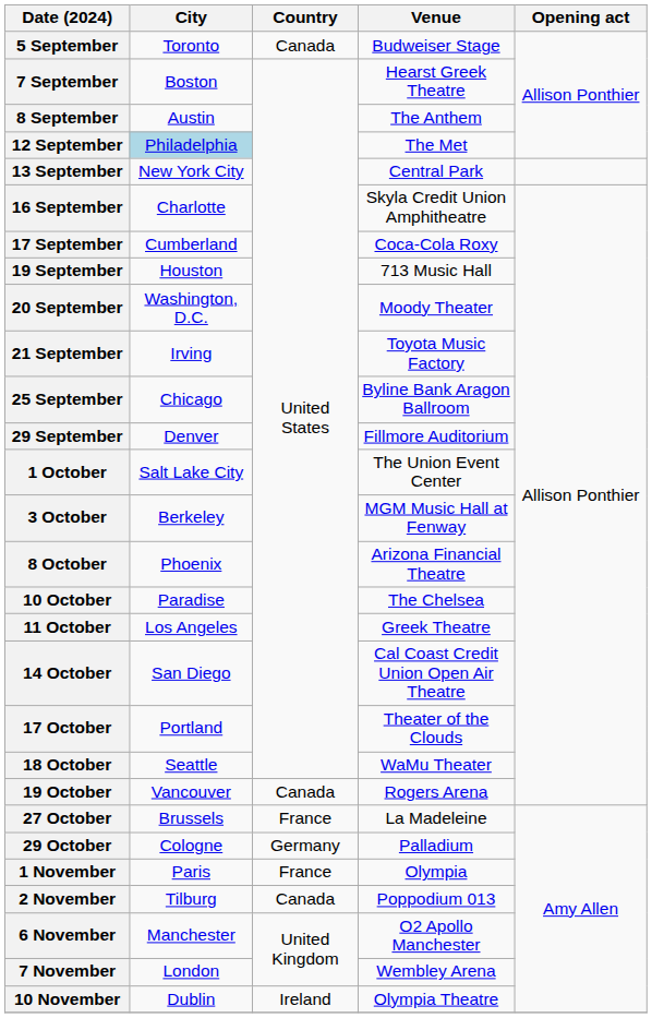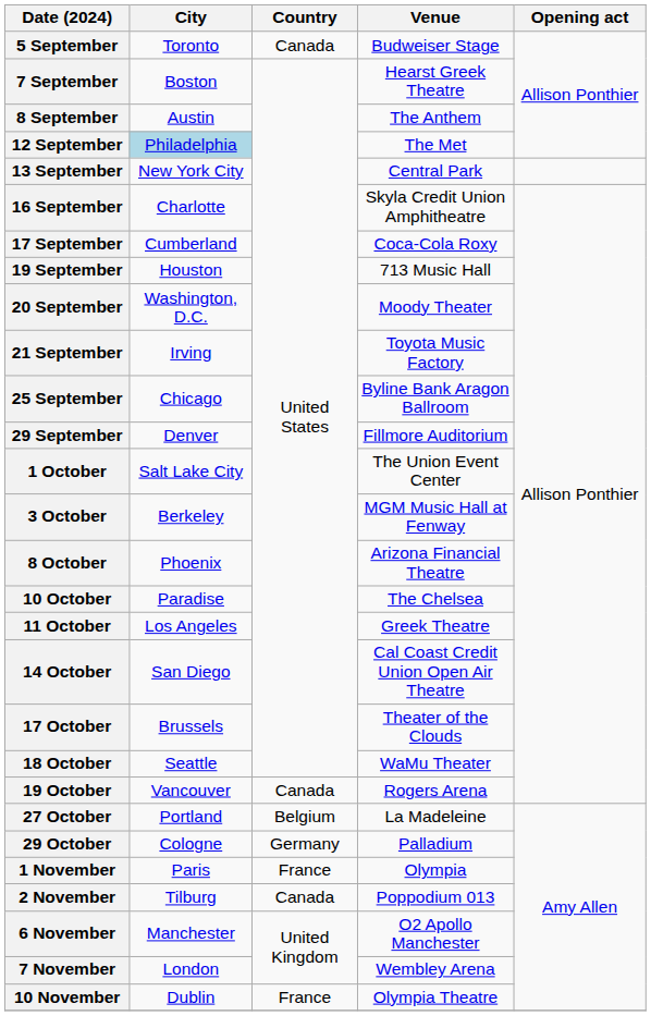 <table class="wikitable plainrowheaders" style="text-align:center;">
 <tr>
 <th scope="col" style="width:12.5em;">Date (2024)</th>
 <th scope="col" style="width:11em;">City</th>
 <th scope="col" style="width:11em;">Country</th>
 <th scope="col" style="width:18em;">Venue</th>
 <th scope="col" style="width:18em;">Opening act</th>
 </tr>
 <tr>
 <th scope="row" style="text-align:center;">5 September</th>
 <td><a href='#'>Toronto</a></td>
 <td>Canada</td>
 <td><a href='#'>Budweiser Stage</a></td>
 <td rowspan="4"><a href='#'>Allison Ponthier</a></td>
 </tr>
 <tr>
 <th scope="row" style="text-align:center;">7 September</th>
 <td><a href='#'>Boston</a></td>
 <td rowspan="19">United States</td>
 <td><a href='#'>Hearst Greek Theatre</a></td>
 </tr>
 <tr>
 <th scope="row" style="text-align:center;">8 September</th>
 <td><a href='#'>Austin</a></td>
 <td><a href='#'>The Anthem</a></td>
 </tr>
 <tr>
 <th scope="row" style="text-align:center;">12 September</th>
 <td style="background: lightblue;"><a href='#'>Philadelphia</a></td>
 <td><a href='#'>The Met</a></td>
 </tr>
 <tr>
 <th scope="row" style="text-align:center;">13 September</th>
 <td><a href='#'>New York City</a></td>
 <td><a href='#'>Central Park</a></td>
 <td></td>
 </tr>
 <tr>
 <th scope="row" style="text-align:center;">16 September</th>
 <td><a href='#'>Charlotte</a></td>
 <td>Skyla Credit Union Amphitheatre</td>
 <td rowspan="16">Allison Ponthier</td>
 </tr>
 <tr>
 <th scope="row" style="text-align:center;">17 September</th>
 <td><a href='#'>Cumberland</a></td>
 <td><a href='#'>Coca-Cola Roxy</a></td>
 </tr>
 <tr>
 <th scope="row" style="text-align:center;">19 September</th>
 <td><a href='#'>Houston</a></td>
 <td>713 Music Hall</td>
 </tr>
 <tr>
 <th scope="row" style="text-align:center;">20 September</th>
 <td><a href='#'>Washington, D.C.</a></td>
 <td><a href='#'>Moody Theater</a></td>
 </tr>
 <tr>
 <th scope="row" style="text-align:center;">21 September</th>
 <td><a href='#'>Irving</a></td>
 <td><a href='#'>Toyota Music Factory</a></td>
 </tr>
 <tr>
 <th scope="row" style="text-align:center;">25 September</th>
 <td><a href='#'>Chicago</a></td>
 <td><a href='#'>Byline Bank Aragon Ballroom</a></td>
 </tr>
 <tr>
 <th scope="row" style="text-align:center;">29 September</th>
 <td><a href='#'>Denver</a></td>
 <td><a href='#'>Fillmore Auditorium</a></td>
 </tr>
 <tr>
 <th scope="row" style="text-align:center;">1 October</th>
 <td><a href='#'>Salt Lake City</a></td>
 <td>The Union Event Center</td>
 </tr>
 <tr>
 <th scope="row" style="text-align:center;">3 October</th>
 <td><a href='#'>Berkeley</a></td>
 <td><a href='#'>MGM Music Hall at Fenway</a></td>
 </tr>
 <tr>
 <th scope="row" style="text-align:center;">8 October</th>
 <td><a href='#'>Phoenix</a></td>
 <td><a href='#'>Arizona Financial Theatre</a></td>
 </tr>
 <tr>
 <th scope="row" style="text-align:center;">10 October</th>
 <td><a href='#'>Paradise</a></td>
 <td><a href='#'>The Chelsea</a></td>
 </tr>
 <tr>
 <th scope="row" style="text-align:center;">11 October</th>
 <td><a href='#'>Los Angeles</a></td>
 <td><a href='#'>Greek Theatre</a></td>
 </tr>
 <tr>
 <th scope="row" style="text-align:center;">14 October</th>
 <td><a href='#'>San Diego</a></td>
 <td><a href='#'>Cal Coast Credit Union Open Air Theatre</a></td>
 </tr>
 <tr>
 <th scope="row" style="text-align:center;">17 October</th>
-<td><a href='#'>Portland</a></td>
+<td><a href='#'>Brussels</a></td>
 <td><a href='#'>Theater of the Clouds</a></td>
 </tr>
 <tr>
 <th scope="row" style="text-align:center;">18 October</th>
 <td><a href='#'>Seattle</a></td>
 <td><a href='#'>WaMu Theater</a></td>
 </tr>
 <tr>
 <th scope="row" style="text-align:center;">19 October</th>
 <td><a href='#'>Vancouver</a></td>
 <td>Canada</td>
 <td><a href='#'>Rogers Arena</a></td>
 </tr>
 <tr>
 <th scope="row" style="text-align:center;">27 October</th>
-<td><a href='#'>Brussels</a></td>
-<td>France</td>
+<td><a href='#'>Portland</a></td>
+<td>Belgium</td>
 <td>La Madeleine</td>
 <td rowspan="7"><a href='#'>Amy Allen</a></td>
 </tr>
 <tr>
 <th scope="row" style="text-align:center;">29 October</th>
 <td><a href='#'>Cologne</a></td>
 <td>Germany</td>
 <td><a href='#'>Palladium</a></td>
 </tr>
 <tr>
 <th scope="row" style="text-align:center;">1 November</th>
 <td><a href='#'>Paris</a></td>
 <td>France</td>
 <td><a href='#'>Olympia</a></td>
 </tr>
 <tr>
 <th scope="row" style="text-align:center;">2 November</th>
 <td><a href='#'>Tilburg</a></td>
 <td>Canada</td>
 <td><a href='#'>Poppodium 013</a></td>
 </tr>
 <tr>
 <th scope="row" style="text-align:center;">6 November</th>
 <td><a href='#'>Manchester</a></td>
 <td rowspan="2">United Kingdom</td>
 <td><a href='#'>O2 Apollo Manchester</a></td>
 </tr>
 <tr>
 <th scope="row" style="text-align:center;">7 November</th>
 <td><a href='#'>London</a></td>
 <td><a href='#'>Wembley Arena</a></td>
 </tr>
 <tr>
 <th scope="row" style="text-align:center;">10 November</th>
 <td><a href='#'>Dublin</a></td>
-<td>Ireland</td>
+<td>France</td>
 <td><a href='#'>Olympia Theatre</a></td>
 </tr>
 <tr>
 </tr>
 </table>
